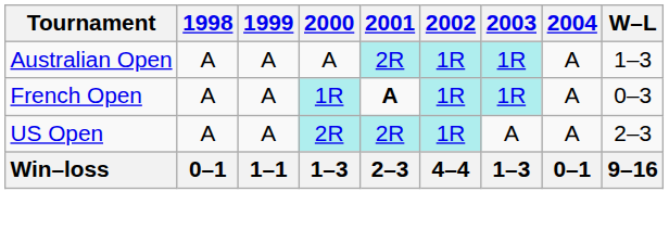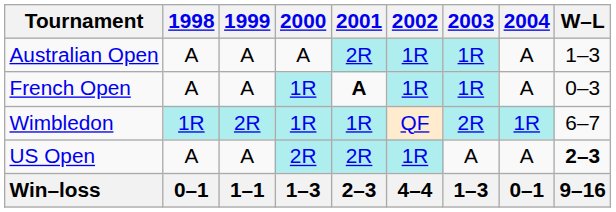 <table class=wikitable style=text-align:center;font-size:97%>
 <tr>
 <th>Tournament</th>
 <th><a href='#'>1998</a></th>
 <th><a href='#'>1999</a></th>
 <th><a href='#'>2000</a></th>
 <th><a href='#'>2001</a></th>
 <th><a href='#'>2002</a></th>
 <th><a href='#'>2003</a></th>
 <th><a href='#'>2004</a></th>
 <th>W–L</th>
 </tr>
 <tr>
 <td align=left><a href='#'>Australian Open</a></td>
 <td>A</td>
 <td>A</td>
 <td>A</td>
 <td bgcolor=afeeee><a href='#'>2R</a></td>
 <td bgcolor=afeeee><a href='#'>1R</a></td>
 <td bgcolor=afeeee><a href='#'>1R</a></td>
 <td>A</td>
 <td>1–3</td>
 </tr>
 <tr>
 <td align=left><a href='#'>French Open</a></td>
 <td>A</td>
 <td>A</td>
 <td bgcolor=afeeee><a href='#'>1R</a></td>
 <td><strong>A</strong></td>
 <td bgcolor=afeeee><a href='#'>1R</a></td>
 <td bgcolor=afeeee><a href='#'>1R</a></td>
 <td>A</td>
 <td>0–3</td>
 </tr>
 <tr>
+<td align=left><a href='#'>Wimbledon</a></td>
+<td bgcolor=afeeee><a href='#'>1R</a></td>
+<td bgcolor=afeeee><a href='#'>2R</a></td>
+<td bgcolor=afeeee><a href='#'>1R</a></td>
+<td bgcolor=afeeee><a href='#'>1R</a></td>
+<td bgcolor=ffebcd><a href='#'>QF</a></td>
+<td bgcolor=afeeee><a href='#'>2R</a></td>
+<td bgcolor=afeeee><a href='#'>1R</a></td>
+<td>6–7</td>
+</tr>
+<tr>
 <td align=left><a href='#'>US Open</a></td>
 <td>A</td>
 <td>A</td>
 <td bgcolor=afeeee><a href='#'>2R</a></td>
 <td bgcolor=afeeee><a href='#'>2R</a></td>
 <td bgcolor=afeeee><a href='#'>1R</a></td>
 <td>A</td>
 <td>A</td>
-<td>2–3</td>
+<td><strong>2–3</strong></td>
 </tr>
 <tr>
 <th style=text-align:left>Win–loss</th>
 <th>0–1</th>
 <th>1–1</th>
 <th>1–3</th>
 <th>2–3</th>
 <th>4–4</th>
 <th>1–3</th>
 <th>0–1</th>
 <th>9–16</th>
 </tr>
 </table>
